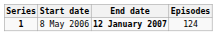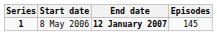 <table class="wikitable" style="text-align:center;">
 <tr>
 <th>Series</th>
 <th>Start date</th>
 <th>End date</th>
 <th>Episodes</th>
 </tr>
 <tr>
 <td><strong>1</strong></td>
 <td>8 May 2006</td>
 <td><strong>12 January 2007</strong></td>
-<td>124</td>
+<td>145</td>
 </tr>
 </table>
